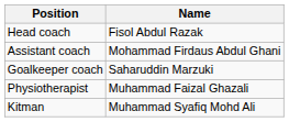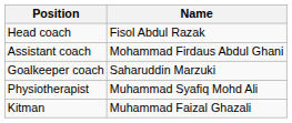 <table class="wikitable">
 <tr>
 <th>Position</th>
 <th>Name</th>
 </tr>
 <tr>
 <td>Head coach</td>
 <td> Fisol Abdul Razak</td>
 </tr>
 <tr>
 <td>Assistant coach</td>
 <td> Mohammad Firdaus Abdul Ghani</td>
 </tr>
 <tr>
 <td>Goalkeeper coach</td>
 <td> Saharuddin Marzuki</td>
 </tr>
 <tr>
 <td>Physiotherapist</td>
-<td> Muhammad Faizal Ghazali</td>
+<td> Muhammad Syafiq Mohd Ali</td>
 </tr>
 <tr>
 <td>Kitman</td>
-<td> Muhammad Syafiq Mohd Ali</td>
+<td> Muhammad Faizal Ghazali</td>
 </tr>
 </table>
